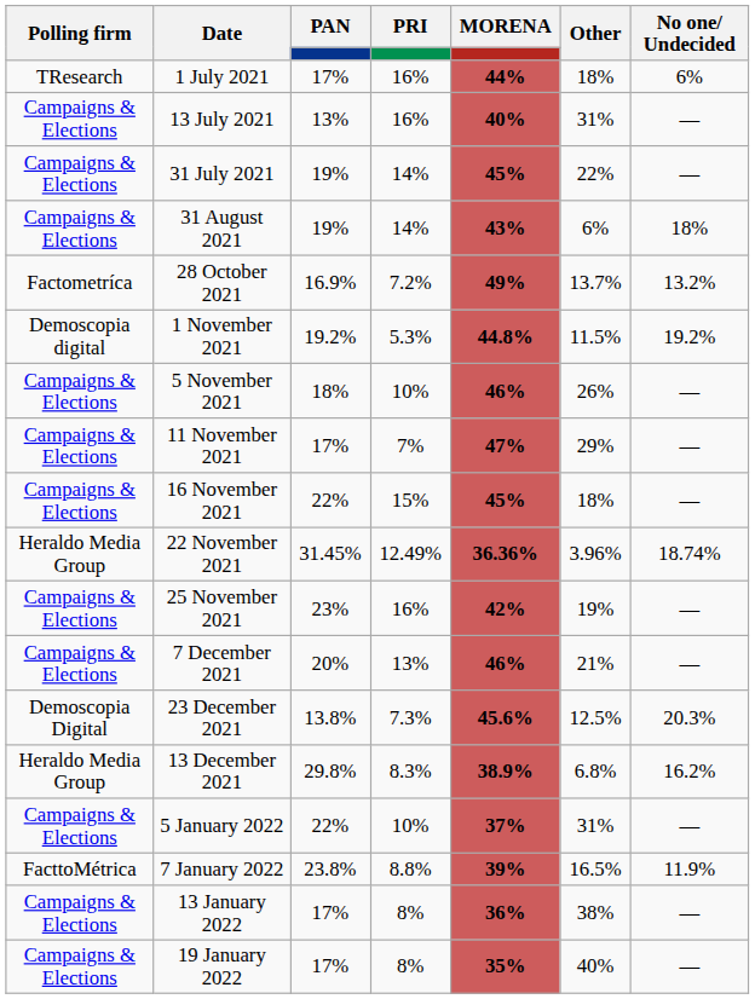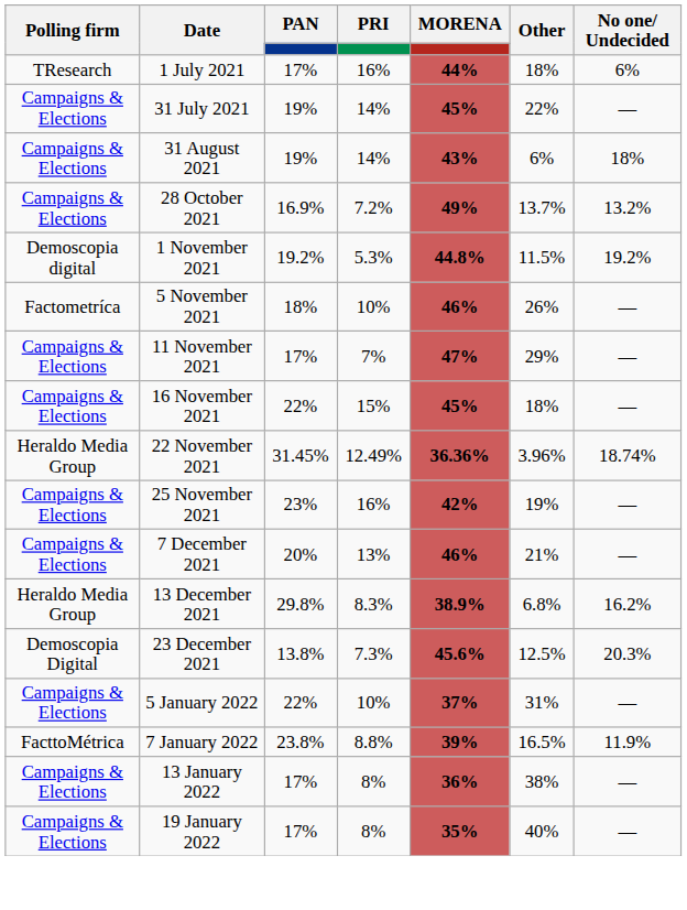 <table class="wikitable" style="text-align:center; font-size:90%; line-height:16px; margin:auto; width:60%">
 <tr>
 <th rowspan="2" width="15%">Polling firm</th>
 <th rowspan="2" width="15%">Date</th>
 <th width="5%">PAN</th>
 <th width="5%">PRI</th>
 <th width="5%">MORENA</th>
 <th rowspan="2" width="5%">Other</th>
 <th rowspan="2" width="10%">No one/<br>Undecided</th>
 </tr>
 <tr>
 <td data-darkreader-inline-bgcolor="" bgcolor="#05338D"></td>
 <td data-darkreader-inline-bgcolor="" bgcolor="#009150"></td>
 <td data-darkreader-inline-bgcolor="" bgcolor="#B5261E"></td>
 </tr>
 <tr>
 <td>TResearch</td>
 <td>1 July 2021</td>
 <td>17%</td>
 <td>16%</td>
 <td data-darkreader-inline-bgcolor="" bgcolor="#CD5C5C"><strong>44%</strong></td>
 <td>18%</td>
 <td>6%</td>
 </tr>
 <tr>
 <td><a href='#'>Campaigns & Elections</a></td>
-<td>13 July 2021</td>
-<td>13%</td>
-<td>16%</td>
-<td data-darkreader-inline-bgcolor="" bgcolor="#CD5C5C"><strong>40%</strong></td>
-<td>31%</td>
-<td>—</td>
-</tr>
-<tr>
-<td><a href='#'>Campaigns & Elections</a></td>
 <td>31 July 2021</td>
 <td>19%</td>
 <td>14%</td>
 <td data-darkreader-inline-bgcolor="" bgcolor="#CD5C5C"><strong>45%</strong></td>
 <td>22%</td>
 <td>—</td>
 </tr>
 <tr>
 <td><a href='#'>Campaigns & Elections</a></td>
 <td>31 August 2021</td>
 <td>19%</td>
 <td>14%</td>
 <td data-darkreader-inline-bgcolor="" bgcolor="#CD5C5C"><strong>43%</strong></td>
 <td>6%</td>
 <td>18%</td>
 </tr>
 <tr>
-<td>Factometríca</td>
+<td><a href='#'>Campaigns & Elections</a></td>
 <td>28 October 2021</td>
 <td>16.9%</td>
 <td>7.2%</td>
 <td data-darkreader-inline-bgcolor="" bgcolor="#CD5C5C"><strong>49%</strong></td>
 <td>13.7%</td>
 <td>13.2%</td>
 </tr>
 <tr>
 <td>Demoscopia digital</td>
 <td>1 November 2021</td>
 <td>19.2%</td>
 <td>5.3%</td>
 <td data-darkreader-inline-bgcolor="" bgcolor="#CD5C5C"><strong>44.8%</strong></td>
 <td>11.5%</td>
 <td>19.2%</td>
 </tr>
 <tr>
-<td><a href='#'>Campaigns & Elections</a></td>
+<td>Factometríca</td>
 <td>5 November 2021</td>
 <td>18%</td>
 <td>10%</td>
 <td data-darkreader-inline-bgcolor="" bgcolor="#CD5C5C"><strong>46%</strong></td>
 <td>26%</td>
 <td>—</td>
 </tr>
 <tr>
 <td><a href='#'>Campaigns & Elections</a></td>
 <td>11 November 2021</td>
 <td>17%</td>
 <td>7%</td>
 <td data-darkreader-inline-bgcolor="" bgcolor="#CD5C5C"><strong>47%</strong></td>
 <td>29%</td>
 <td>—</td>
 </tr>
 <tr>
 <td><a href='#'>Campaigns & Elections</a></td>
 <td>16 November 2021</td>
 <td>22%</td>
 <td>15%</td>
 <td data-darkreader-inline-bgcolor="" bgcolor="#CD5C5C"><strong>45%</strong></td>
 <td>18%</td>
 <td>—</td>
 </tr>
 <tr>
 <td>Heraldo Media Group</td>
 <td>22 November 2021</td>
 <td>31.45%</td>
 <td>12.49%</td>
 <td data-darkreader-inline-bgcolor="" bgcolor="#CD5C5C"><strong>36.36%</strong></td>
 <td>3.96%</td>
 <td>18.74%</td>
 </tr>
 <tr>
 <td><a href='#'>Campaigns & Elections</a></td>
 <td>25 November 2021</td>
 <td>23%</td>
 <td>16%</td>
 <td data-darkreader-inline-bgcolor="" bgcolor="#CD5C5C"><strong>42%</strong></td>
 <td>19%</td>
 <td>—</td>
 </tr>
 <tr>
 <td><a href='#'>Campaigns & Elections</a></td>
 <td>7 December 2021</td>
 <td>20%</td>
 <td>13%</td>
 <td data-darkreader-inline-bgcolor="" bgcolor="#CD5C5C"><strong>46%</strong></td>
 <td>21%</td>
 <td>—</td>
 </tr>
 <tr>
+<td>Heraldo Media Group</td>
+<td>13 December 2021</td>
+<td>29.8%</td>
+<td>8.3%</td>
+<td data-darkreader-inline-bgcolor="" bgcolor="#CD5C5C"><strong>38.9%</strong></td>
+<td>6.8%</td>
+<td>16.2%</td>
+</tr>
+<tr>
 <td>Demoscopia Digital</td>
 <td>23 December 2021</td>
 <td>13.8%</td>
 <td>7.3%</td>
 <td data-darkreader-inline-bgcolor="" bgcolor="#CD5C5C"><strong>45.6%</strong></td>
 <td>12.5%</td>
 <td>20.3%</td>
-</tr>
-<tr>
-<td>Heraldo Media Group</td>
-<td>13 December 2021</td>
-<td>29.8%</td>
-<td>8.3%</td>
-<td data-darkreader-inline-bgcolor="" bgcolor="#CD5C5C"><strong>38.9%</strong></td>
-<td>6.8%</td>
-<td>16.2%</td>
 </tr>
 <tr>
 <td><a href='#'>Campaigns & Elections</a></td>
 <td>5 January 2022</td>
 <td>22%</td>
 <td>10%</td>
 <td data-darkreader-inline-bgcolor="" bgcolor="#CD5C5C"><strong>37%</strong></td>
 <td>31%</td>
 <td>—</td>
 </tr>
 <tr>
 <td>FacttoMétrica</td>
 <td>7 January 2022</td>
 <td>23.8%</td>
 <td>8.8%</td>
 <td data-darkreader-inline-bgcolor="" bgcolor="#CD5C5C"><strong>39%</strong></td>
 <td>16.5%</td>
 <td>11.9%</td>
 </tr>
 <tr>
 <td><a href='#'>Campaigns & Elections</a></td>
 <td>13 January 2022</td>
 <td>17%</td>
 <td>8%</td>
 <td data-darkreader-inline-bgcolor="" bgcolor="#CD5C5C"><strong>36%</strong></td>
 <td>38%</td>
 <td>—</td>
 </tr>
 <tr>
 <td><a href='#'>Campaigns & Elections</a></td>
 <td>19 January 2022</td>
 <td>17%</td>
 <td>8%</td>
 <td data-darkreader-inline-bgcolor="" bgcolor="#CD5C5C"><strong>35%</strong></td>
 <td>40%</td>
 <td>—</td>
 </tr>
 </table>
